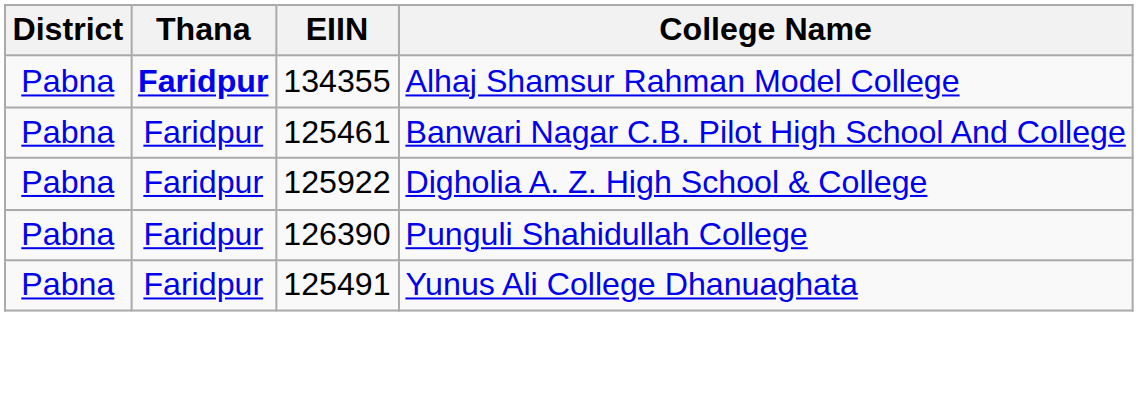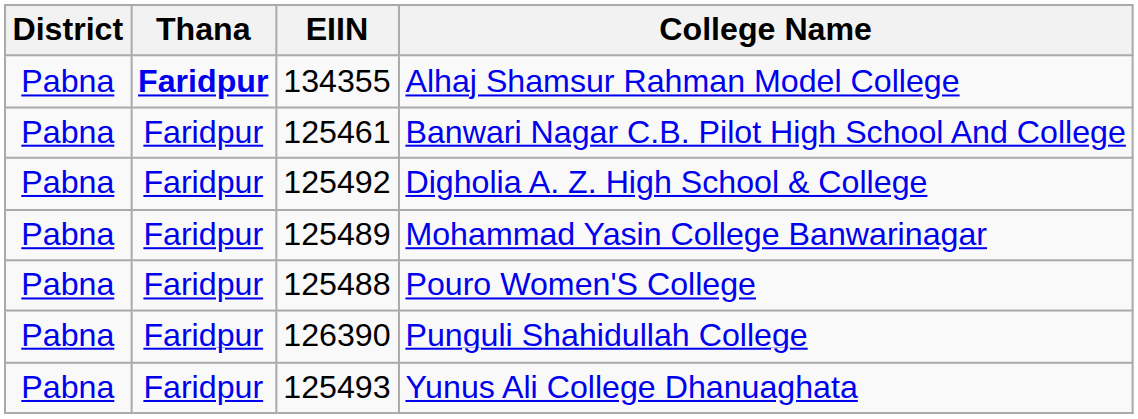 <table class="wikitable">
 <tr>
 <th style="text-align: center;">District</th>
 <th style="text-align: center;">Thana</th>
 <th style="text-align: center;">EIIN</th>
 <th style="text-align: center;">College Name</th>
 </tr>
 <tr>
 <td style="text-align: center;"><a href='#'>Pabna</a></td>
 <td style="text-align: center;"><strong><a href='#'>Faridpur</a></strong></td>
 <td style="text-align: center;">134355</td>
 <td><a href='#'>Alhaj Shamsur Rahman Model College</a></td>
 </tr>
 <tr>
 <td style="text-align: center;"><a href='#'>Pabna</a></td>
 <td style="text-align: center;"><a href='#'>Faridpur</a></td>
 <td style="text-align: center;">125461</td>
 <td><a href='#'>Banwari Nagar C.B. Pilot High School And College</a></td>
 </tr>
 <tr>
 <td style="text-align: center;"><a href='#'>Pabna</a></td>
 <td style="text-align: center;"><a href='#'>Faridpur</a></td>
-<td style="text-align: center;">125922</td>
+<td style="text-align: center;">125492</td>
 <td><a href='#'>Digholia A. Z. High School & College</a></td>
+</tr>
+<tr>
+<td style="text-align: center;"><a href='#'>Pabna</a></td>
+<td style="text-align: center;"><a href='#'>Faridpur</a></td>
+<td style="text-align: center;">125489</td>
+<td><a href='#'>Mohammad Yasin College Banwarinagar</a></td>
+</tr>
+<tr>
+<td style="text-align: center;"><a href='#'>Pabna</a></td>
+<td style="text-align: center;"><a href='#'>Faridpur</a></td>
+<td style="text-align: center;">125488</td>
+<td><a href='#'>Pouro Women'S College</a></td>
 </tr>
 <tr>
 <td style="text-align: center;"><a href='#'>Pabna</a></td>
 <td style="text-align: center;"><a href='#'>Faridpur</a></td>
 <td style="text-align: center;">126390</td>
 <td><a href='#'>Punguli Shahidullah College</a></td>
 </tr>
 <tr>
 <td style="text-align: center;"><a href='#'>Pabna</a></td>
 <td style="text-align: center;"><a href='#'>Faridpur</a></td>
-<td style="text-align: center;">125491</td>
+<td style="text-align: center;">125493</td>
 <td><a href='#'>Yunus Ali College Dhanuaghata</a></td>
 </tr>
 </table>
